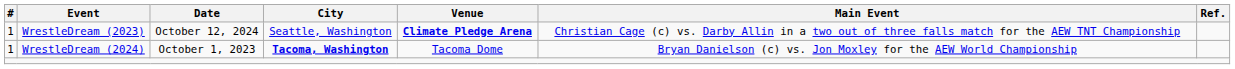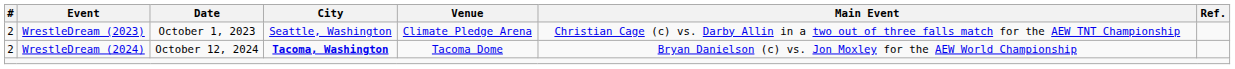 <table class="mw-datatable wikitable sortable succession-box" style="font-size:85%; text-align:center;" width="100%">
 <tr>
 <th>#</th>
 <th>Event</th>
 <th>Date</th>
 <th>City</th>
 <th>Venue</th>
 <th>Main Event</th>
 <th>Ref.</th>
 </tr>
 <tr>
-<td>1</td>
+<td>2</td>
 <td><a href='#'>WrestleDream (2023)</a></td>
-<td>October 12, 2024</td>
+<td>October 1, 2023</td>
 <td><a href='#'>Seattle, Washington</a></td>
-<td><strong><a href='#'>Climate Pledge Arena</a></strong></td>
+<td><a href='#'>Climate Pledge Arena</a></td>
 <td><a href='#'>Christian Cage</a> (c) vs. <a href='#'>Darby Allin</a> in a <a href='#'>two out of three falls match</a> for the <a href='#'>AEW TNT Championship</a></td>
 <td></td>
 </tr>
 <tr>
-<td>1</td>
+<td>2</td>
 <td><a href='#'>WrestleDream (2024)</a></td>
-<td>October 1, 2023</td>
+<td>October 12, 2024</td>
 <td><strong><a href='#'>Tacoma, Washington</a></strong></td>
 <td><a href='#'>Tacoma Dome</a></td>
 <td><a href='#'>Bryan Danielson</a> (c) vs. <a href='#'>Jon Moxley</a> for the <a href='#'>AEW World Championship</a></td>
 <td></td>
 </tr>
 <tr>
 <td colspan="11"></td>
 </tr>
 </table>
